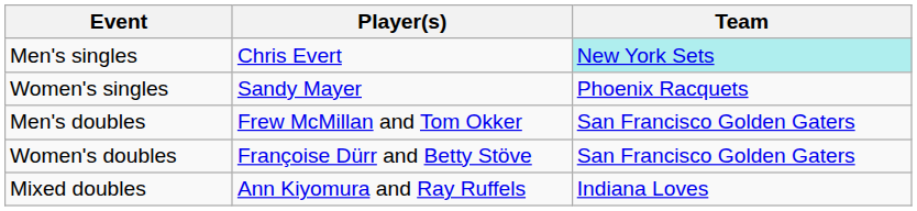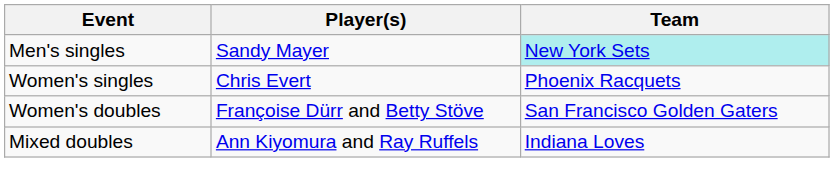 <table class="wikitable" style="text-align:left">
 <tr>
 <th width="165px">Event</th>
 <th width="250px">Player(s)</th>
 <th width="250px">Team</th>
 </tr>
 <tr>
 <td>Men's singles</td>
-<td><a href='#'>Chris Evert</a></td>
+<td><a href='#'>Sandy Mayer</a></td>
 <td style="background: paleturquoise;"><a href='#'>New York Sets</a></td>
 </tr>
 <tr>
 <td>Women's singles</td>
-<td><a href='#'>Sandy Mayer</a></td>
+<td><a href='#'>Chris Evert</a></td>
 <td><a href='#'>Phoenix Racquets</a></td>
-</tr>
-<tr>
-<td>Men's doubles</td>
-<td><a href='#'>Frew McMillan</a> and <a href='#'>Tom Okker</a></td>
-<td><a href='#'>San Francisco Golden Gaters</a></td>
 </tr>
 <tr>
 <td>Women's doubles</td>
 <td><a href='#'>Françoise Dürr</a> and <a href='#'>Betty Stöve</a></td>
 <td><a href='#'>San Francisco Golden Gaters</a></td>
 </tr>
 <tr>
 <td>Mixed doubles</td>
 <td><a href='#'>Ann Kiyomura</a> and <a href='#'>Ray Ruffels</a></td>
 <td><a href='#'>Indiana Loves</a></td>
 </tr>
 </table>
